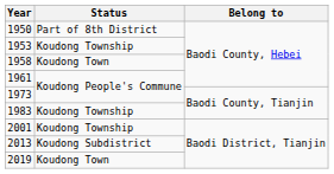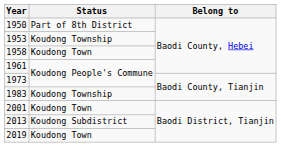 <table class="wikitable">
 <tr>
 <th>Year</th>
 <th>Status</th>
 <th>Belong to</th>
 </tr>
 <tr>
 <td>1950</td>
 <td>Part of 8th District</td>
 <td rowspan="4">Baodi County, <a href='#'>Hebei</a></td>
 </tr>
 <tr>
 <td>1953</td>
 <td>Koudong Township</td>
 </tr>
 <tr>
 <td>1958</td>
 <td>Koudong Town</td>
 </tr>
 <tr>
 <td>1961</td>
 <td rowspan="2">Koudong People's Commune</td>
 </tr>
 <tr>
 <td>1973</td>
 <td rowspan="2">Baodi County, Tianjin</td>
 </tr>
 <tr>
 <td>1983</td>
 <td>Koudong Township</td>
 </tr>
 <tr>
 <td>2001</td>
-<td>Koudong Township</td>
+<td>Koudong Town</td>
 <td rowspan="3">Baodi District, Tianjin</td>
 </tr>
 <tr>
 <td>2013</td>
 <td>Koudong Subdistrict</td>
 </tr>
 <tr>
 <td>2019</td>
 <td>Koudong Town</td>
 </tr>
 </table>
